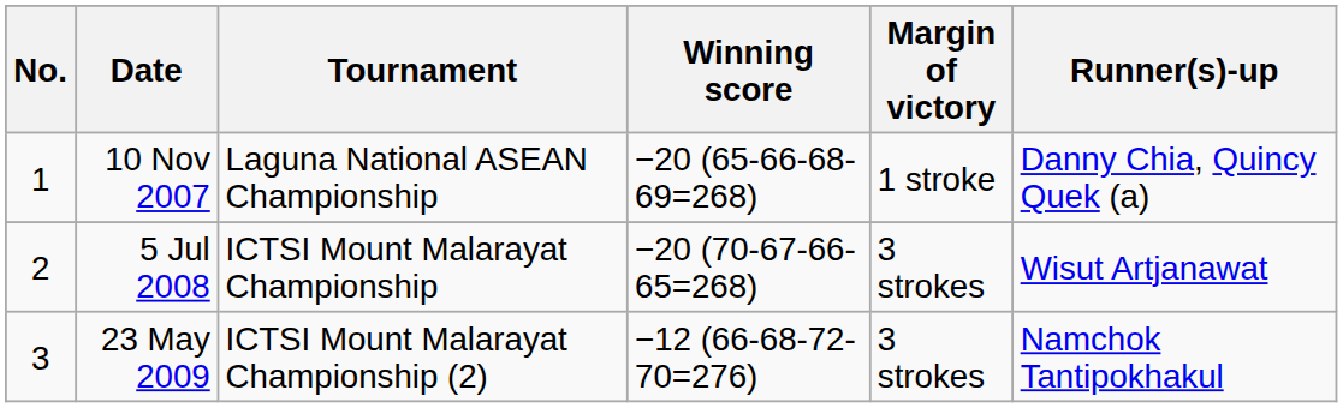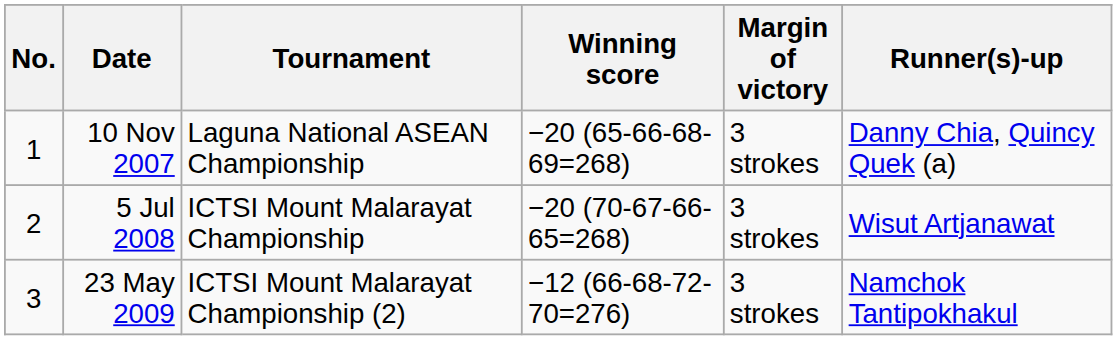 <table class="wikitable" style="font-size:95%;">
 <tr>
 <th>No.</th>
 <th>Date</th>
 <th>Tournament</th>
 <th>Winning score</th>
 <th>Margin of<br>victory</th>
 <th>Runner(s)-up</th>
 </tr>
 <tr>
 <td align=center>1</td>
 <td align=right>10 Nov <a href='#'>2007</a></td>
 <td>Laguna National ASEAN Championship</td>
 <td>−20 (65-66-68-69=268)</td>
-<td>1 stroke</td>
+<td>3 strokes</td>
 <td> <a href='#'>Danny Chia</a>,  <a href='#'>Quincy Quek</a> (a)</td>
 </tr>
 <tr>
 <td align=center>2</td>
 <td align=right>5 Jul <a href='#'>2008</a></td>
 <td>ICTSI Mount Malarayat Championship</td>
 <td>−20 (70-67-66-65=268)</td>
 <td>3 strokes</td>
 <td> <a href='#'>Wisut Artjanawat</a></td>
 </tr>
 <tr>
 <td align=center>3</td>
 <td align=right>23 May <a href='#'>2009</a></td>
 <td>ICTSI Mount Malarayat Championship (2)</td>
 <td>−12 (66-68-72-70=276)</td>
 <td>3 strokes</td>
 <td> <a href='#'>Namchok Tantipokhakul</a></td>
 </tr>
 </table>
